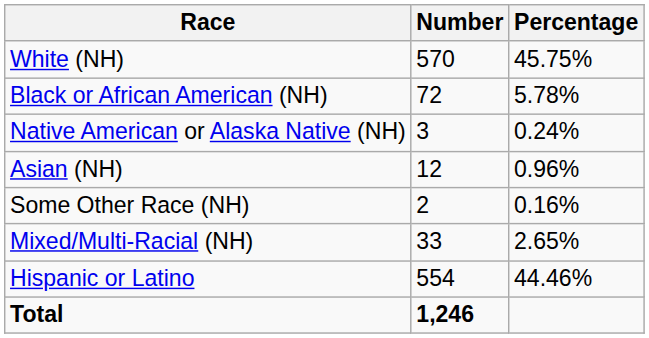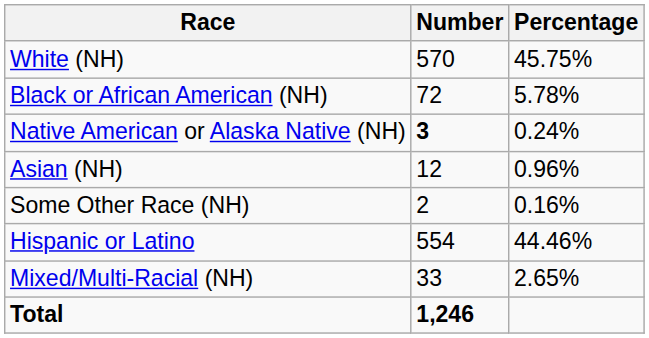 <table class="wikitable">
 <tr>
 <th>Race</th>
 <th>Number</th>
 <th>Percentage</th>
 </tr>
 <tr>
 <td><a href='#'>White</a> (NH)</td>
 <td>570</td>
 <td>45.75%</td>
 </tr>
 <tr>
 <td><a href='#'>Black or African American</a> (NH)</td>
 <td>72</td>
 <td>5.78%</td>
 </tr>
 <tr>
 <td><a href='#'>Native American</a> or <a href='#'>Alaska Native</a> (NH)</td>
-<td>3</td>
+<td><strong>3</strong></td>
 <td>0.24%</td>
 </tr>
 <tr>
 <td><a href='#'>Asian</a> (NH)</td>
 <td>12</td>
 <td>0.96%</td>
 </tr>
 <tr>
 <td>Some Other Race (NH)</td>
 <td>2</td>
 <td>0.16%</td>
 </tr>
 <tr>
+<td><a href='#'>Hispanic or Latino</a></td>
+<td>554</td>
+<td>44.46%</td>
+</tr>
+<tr>
 <td><a href='#'>Mixed/Multi-Racial</a> (NH)</td>
 <td>33</td>
 <td>2.65%</td>
-</tr>
-<tr>
-<td><a href='#'>Hispanic or Latino</a></td>
-<td>554</td>
-<td>44.46%</td>
 </tr>
 <tr>
 <td><strong>Total</strong></td>
 <td><strong>1,246</strong></td>
 <td></td>
 </tr>
 </table>
